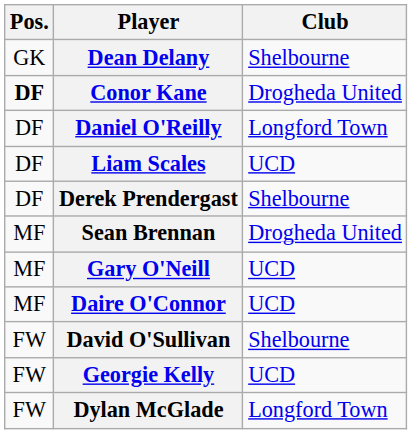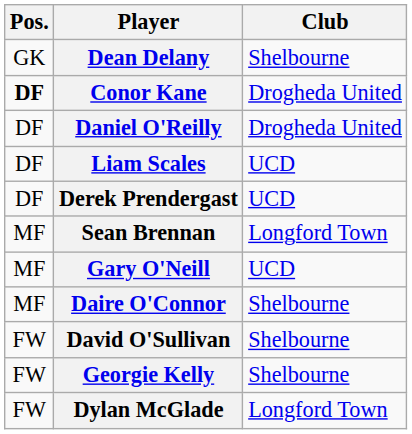 <table class="wikitable plainrowheaders" style="text-align: left">
 <tr>
 <th scope=col>Pos.</th>
 <th scope=col>Player</th>
 <th scope=col>Club</th>
 </tr>
 <tr>
 <td style=text-align:center>GK</td>
 <th scope=row><a href='#'>Dean Delany</a> </th>
 <td><a href='#'>Shelbourne</a></td>
 </tr>
 <tr>
 <td style=text-align:center><strong>DF</strong></td>
 <th scope=row><a href='#'>Conor Kane</a> </th>
 <td><a href='#'>Drogheda United</a></td>
 </tr>
 <tr>
 <td style=text-align:center>DF</td>
 <th scope=row><a href='#'>Daniel O'Reilly</a> </th>
-<td><a href='#'>Longford Town</a></td>
+<td><a href='#'>Drogheda United</a></td>
 </tr>
 <tr>
 <td style=text-align:center>DF</td>
 <th scope=row><a href='#'>Liam Scales</a> </th>
 <td><a href='#'>UCD</a></td>
 </tr>
 <tr>
 <td style=text-align:center>DF</td>
 <th scope=row>Derek Prendergast </th>
-<td><a href='#'>Shelbourne</a></td>
+<td><a href='#'>UCD</a></td>
 </tr>
 <tr>
 <td style=text-align:center>MF</td>
 <th scope=row>Sean Brennan </th>
-<td><a href='#'>Drogheda United</a></td>
+<td><a href='#'>Longford Town</a></td>
 </tr>
 <tr>
 <td style=text-align:center>MF</td>
 <th scope=row><a href='#'>Gary O'Neill</a> </th>
 <td><a href='#'>UCD</a></td>
 </tr>
 <tr>
 <td style=text-align:center>MF</td>
 <th scope=row><a href='#'>Daire O'Connor</a> </th>
-<td><a href='#'>UCD</a></td>
+<td><a href='#'>Shelbourne</a></td>
 </tr>
 <tr>
 <td style=text-align:center>FW</td>
 <th scope=row>David O'Sullivan </th>
 <td><a href='#'>Shelbourne</a></td>
 </tr>
 <tr>
 <td style=text-align:center>FW</td>
 <th scope=row><a href='#'>Georgie Kelly</a> </th>
-<td><a href='#'>UCD</a></td>
+<td><a href='#'>Shelbourne</a></td>
 </tr>
 <tr>
 <td style=text-align:center>FW</td>
 <th scope=row>Dylan McGlade </th>
 <td><a href='#'>Longford Town</a></td>
 </tr>
 </table>
